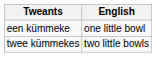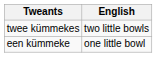 <table class="wikitable">
 <tr>
 <th>Tweants</th>
 <th>English</th>
 </tr>
 <tr>
+<td>twee kümmekes</td>
+<td>two little bowls</td>
+</tr>
+<tr>
 <td>een kümmeke</td>
 <td>one little bowl</td>
 </tr>
-<tr>
-<td>twee kümmekes</td>
-<td>two little bowls</td>
-</tr>
 </table>
